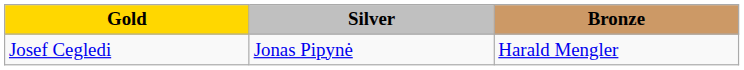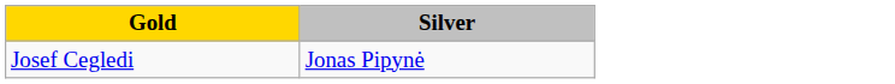 <table class="wikitable" style="text-align:left">
 <tr align="center">
 <td width=200 bgcolor=gold><strong>Gold</strong></td>
 <td width=200 bgcolor=silver><strong>Silver</strong></td>
-<td width=200 bgcolor=CC9966><strong>Bronze</strong></td>
 </tr>
 <tr>
 <td><a href='#'>Josef Cegledi</a><br><em></em></td>
 <td><a href='#'>Jonas Pipynė</a><br><em></em></td>
-<td><a href='#'>Harald Mengler</a><br><em></em></td>
 </tr>
 </table>
